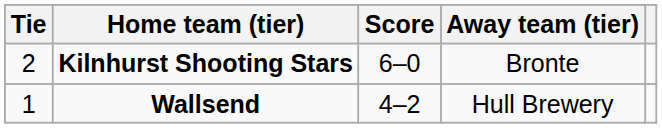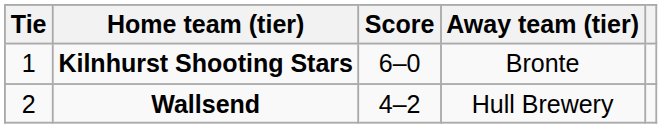 <table class="wikitable" style="text-align:center; font-size:85%">
 <tr>
 <th>Tie</th>
 <th>Home team (tier)</th>
 <th>Score</th>
 <th>Away team (tier)</th>
 <th></th>
 </tr>
 <tr>
-<td align="center">2</td>
+<td align="center">1</td>
 <td><strong>Kilnhurst Shooting Stars</strong></td>
 <td align="center">6–0</td>
 <td>Bronte</td>
 <td></td>
 </tr>
 <tr>
-<td align="center">1</td>
+<td align="center">2</td>
 <td><strong>Wallsend</strong></td>
 <td align="center">4–2</td>
 <td>Hull Brewery</td>
 <td></td>
 </tr>
 </table>
